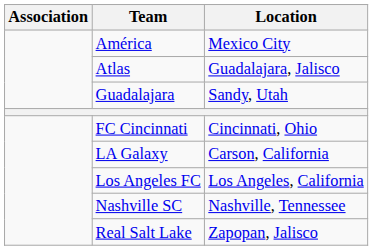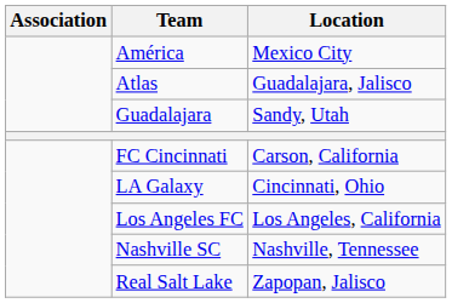 <table class="wikitable">
 <tr>
 <th>Association</th>
 <th>Team</th>
 <th>Location</th>
 </tr>
 <tr>
 <td rowspan="3"> </td>
 <td><a href='#'>América</a></td>
 <td><a href='#'>Mexico City</a></td>
 </tr>
 <tr>
 <td><a href='#'>Atlas</a></td>
 <td><a href='#'>Guadalajara</a>, <a href='#'>Jalisco</a></td>
 </tr>
 <tr>
 <td><a href='#'>Guadalajara</a></td>
 <td><a href='#'>Sandy</a>, <a href='#'>Utah</a></td>
 </tr>
 <tr>
 <th colspan="3"></th>
 </tr>
 <tr>
 <td rowspan="5"> </td>
 <td><a href='#'>FC Cincinnati</a></td>
-<td><a href='#'>Cincinnati</a>, <a href='#'>Ohio</a></td>
+<td><a href='#'>Carson</a>, <a href='#'>California</a></td>
 </tr>
 <tr>
 <td><a href='#'>LA Galaxy</a></td>
-<td><a href='#'>Carson</a>, <a href='#'>California</a></td>
+<td><a href='#'>Cincinnati</a>, <a href='#'>Ohio</a></td>
 </tr>
 <tr>
 <td><a href='#'>Los Angeles FC</a></td>
 <td><a href='#'>Los Angeles</a>, <a href='#'>California</a></td>
 </tr>
 <tr>
 <td><a href='#'>Nashville SC</a></td>
 <td><a href='#'>Nashville</a>, <a href='#'>Tennessee</a></td>
 </tr>
 <tr>
 <td><a href='#'>Real Salt Lake</a></td>
 <td><a href='#'>Zapopan</a>, <a href='#'>Jalisco</a></td>
 </tr>
 </table>
